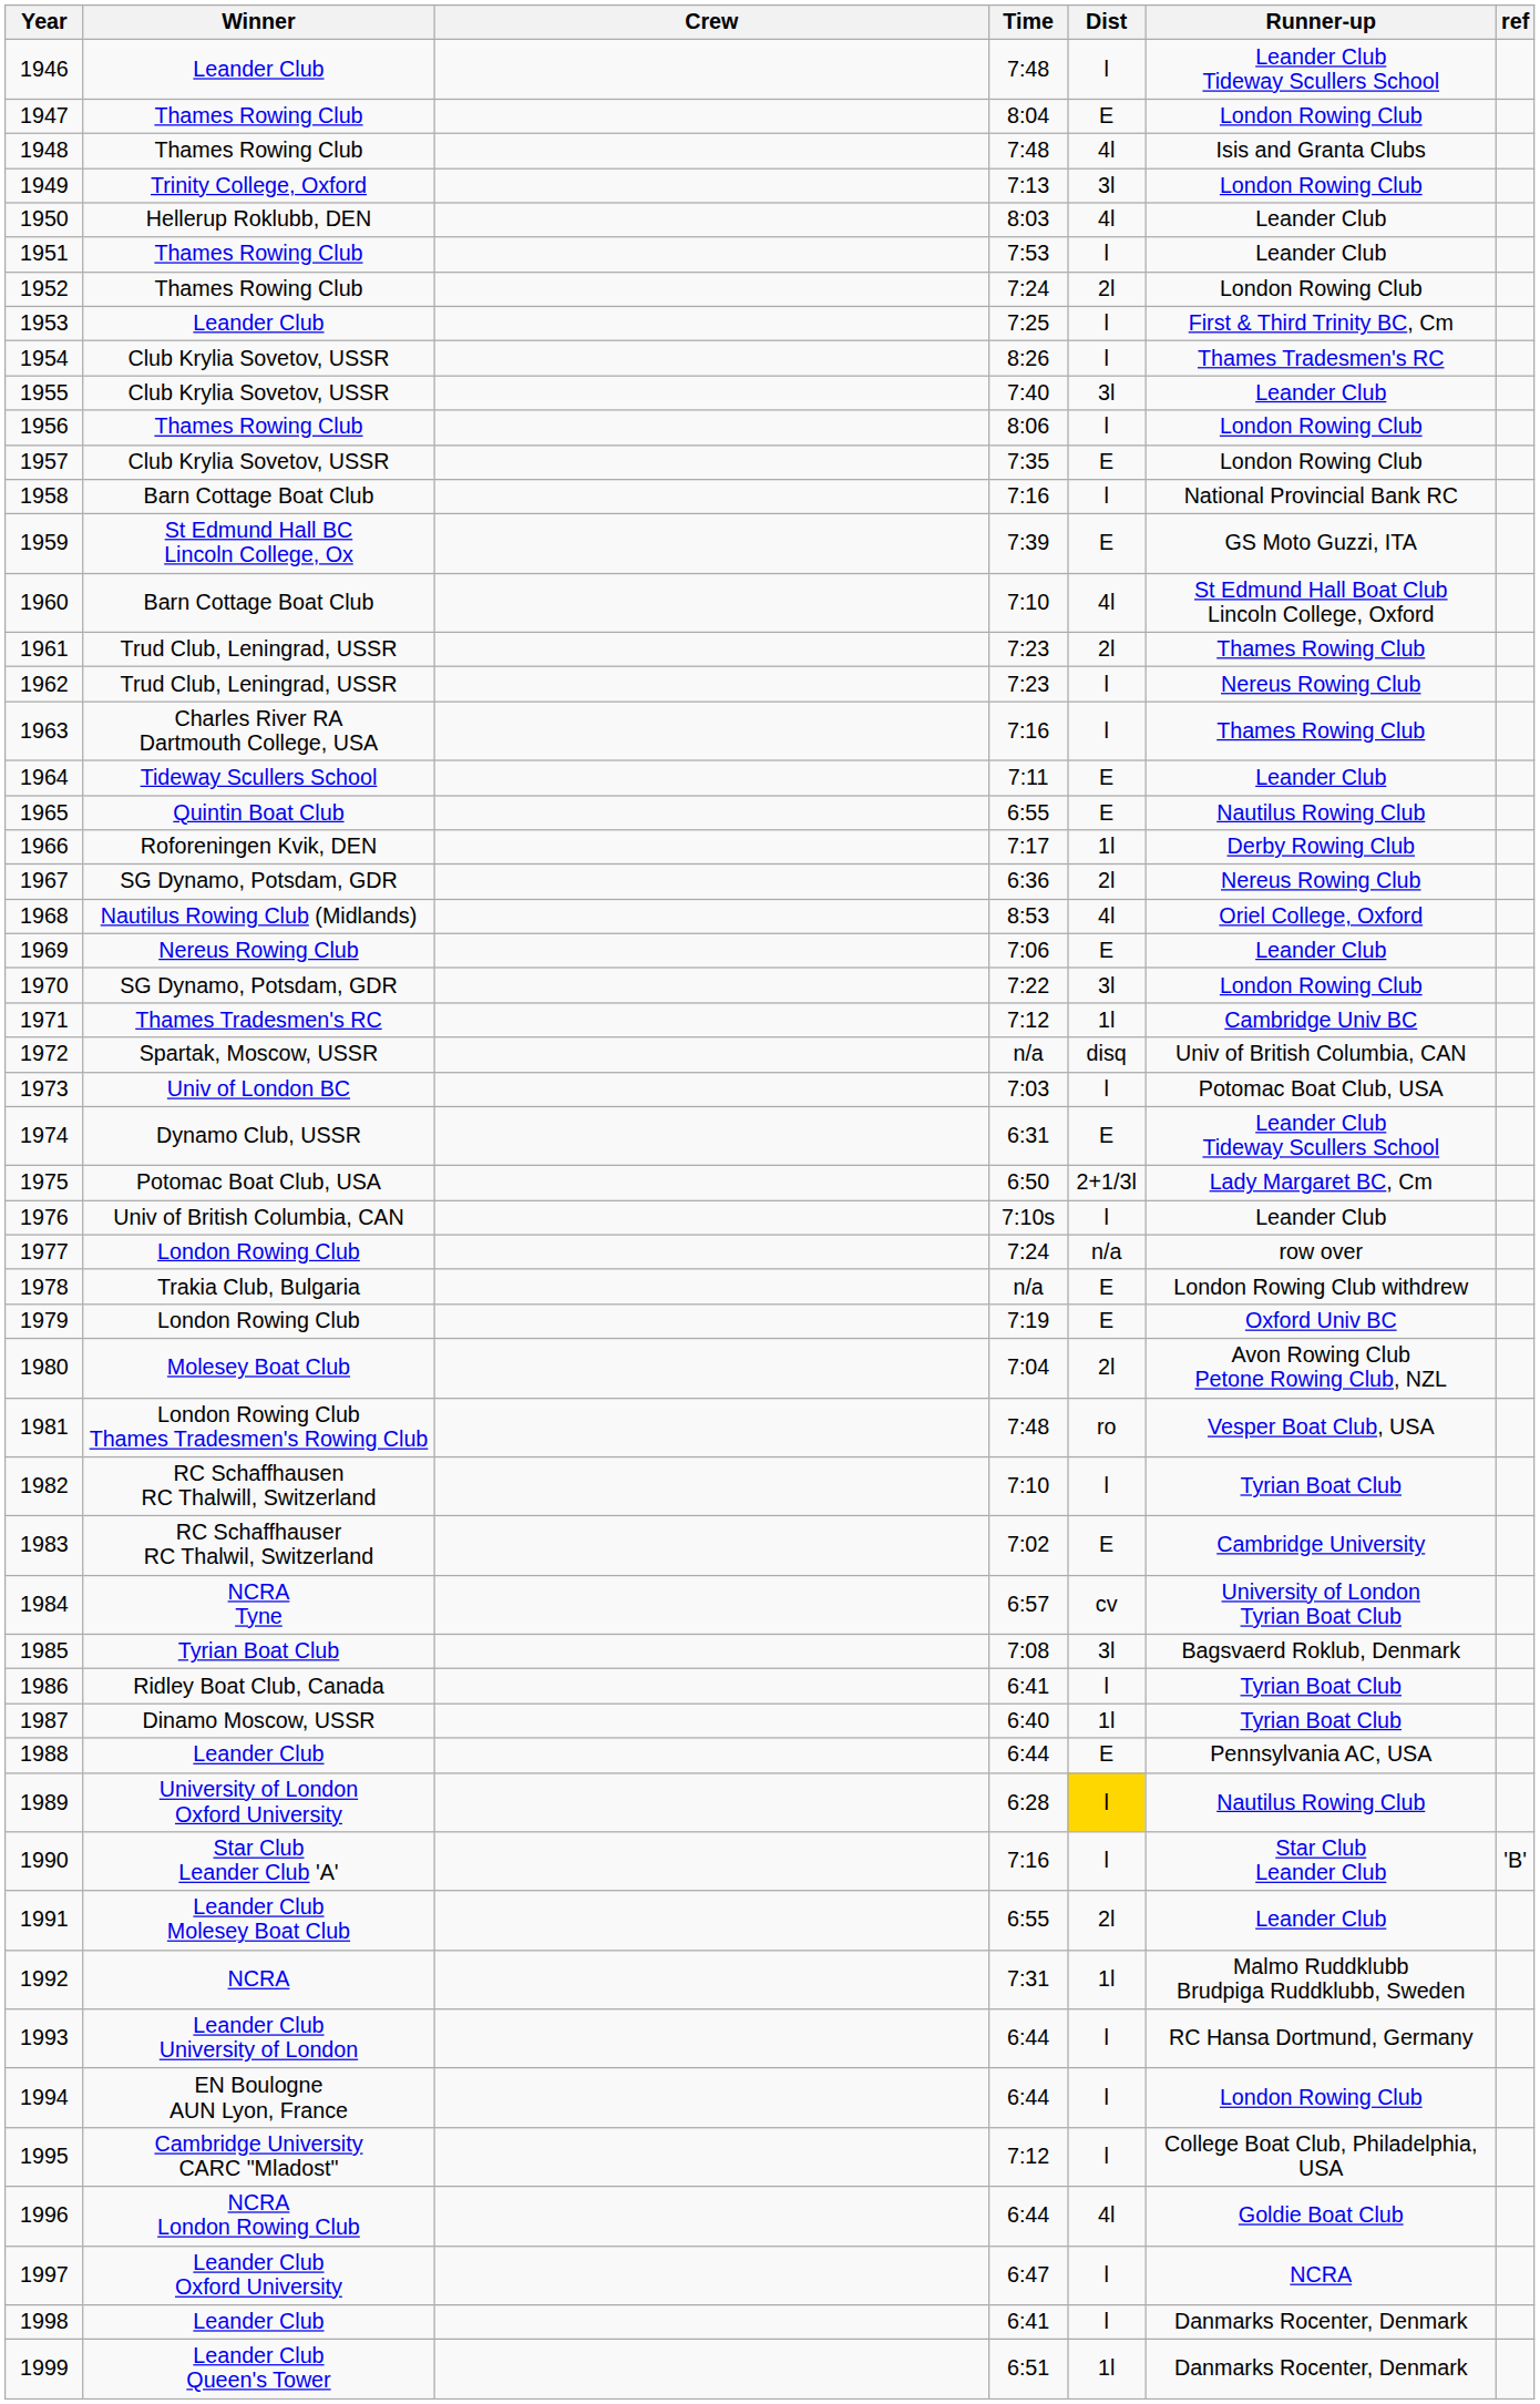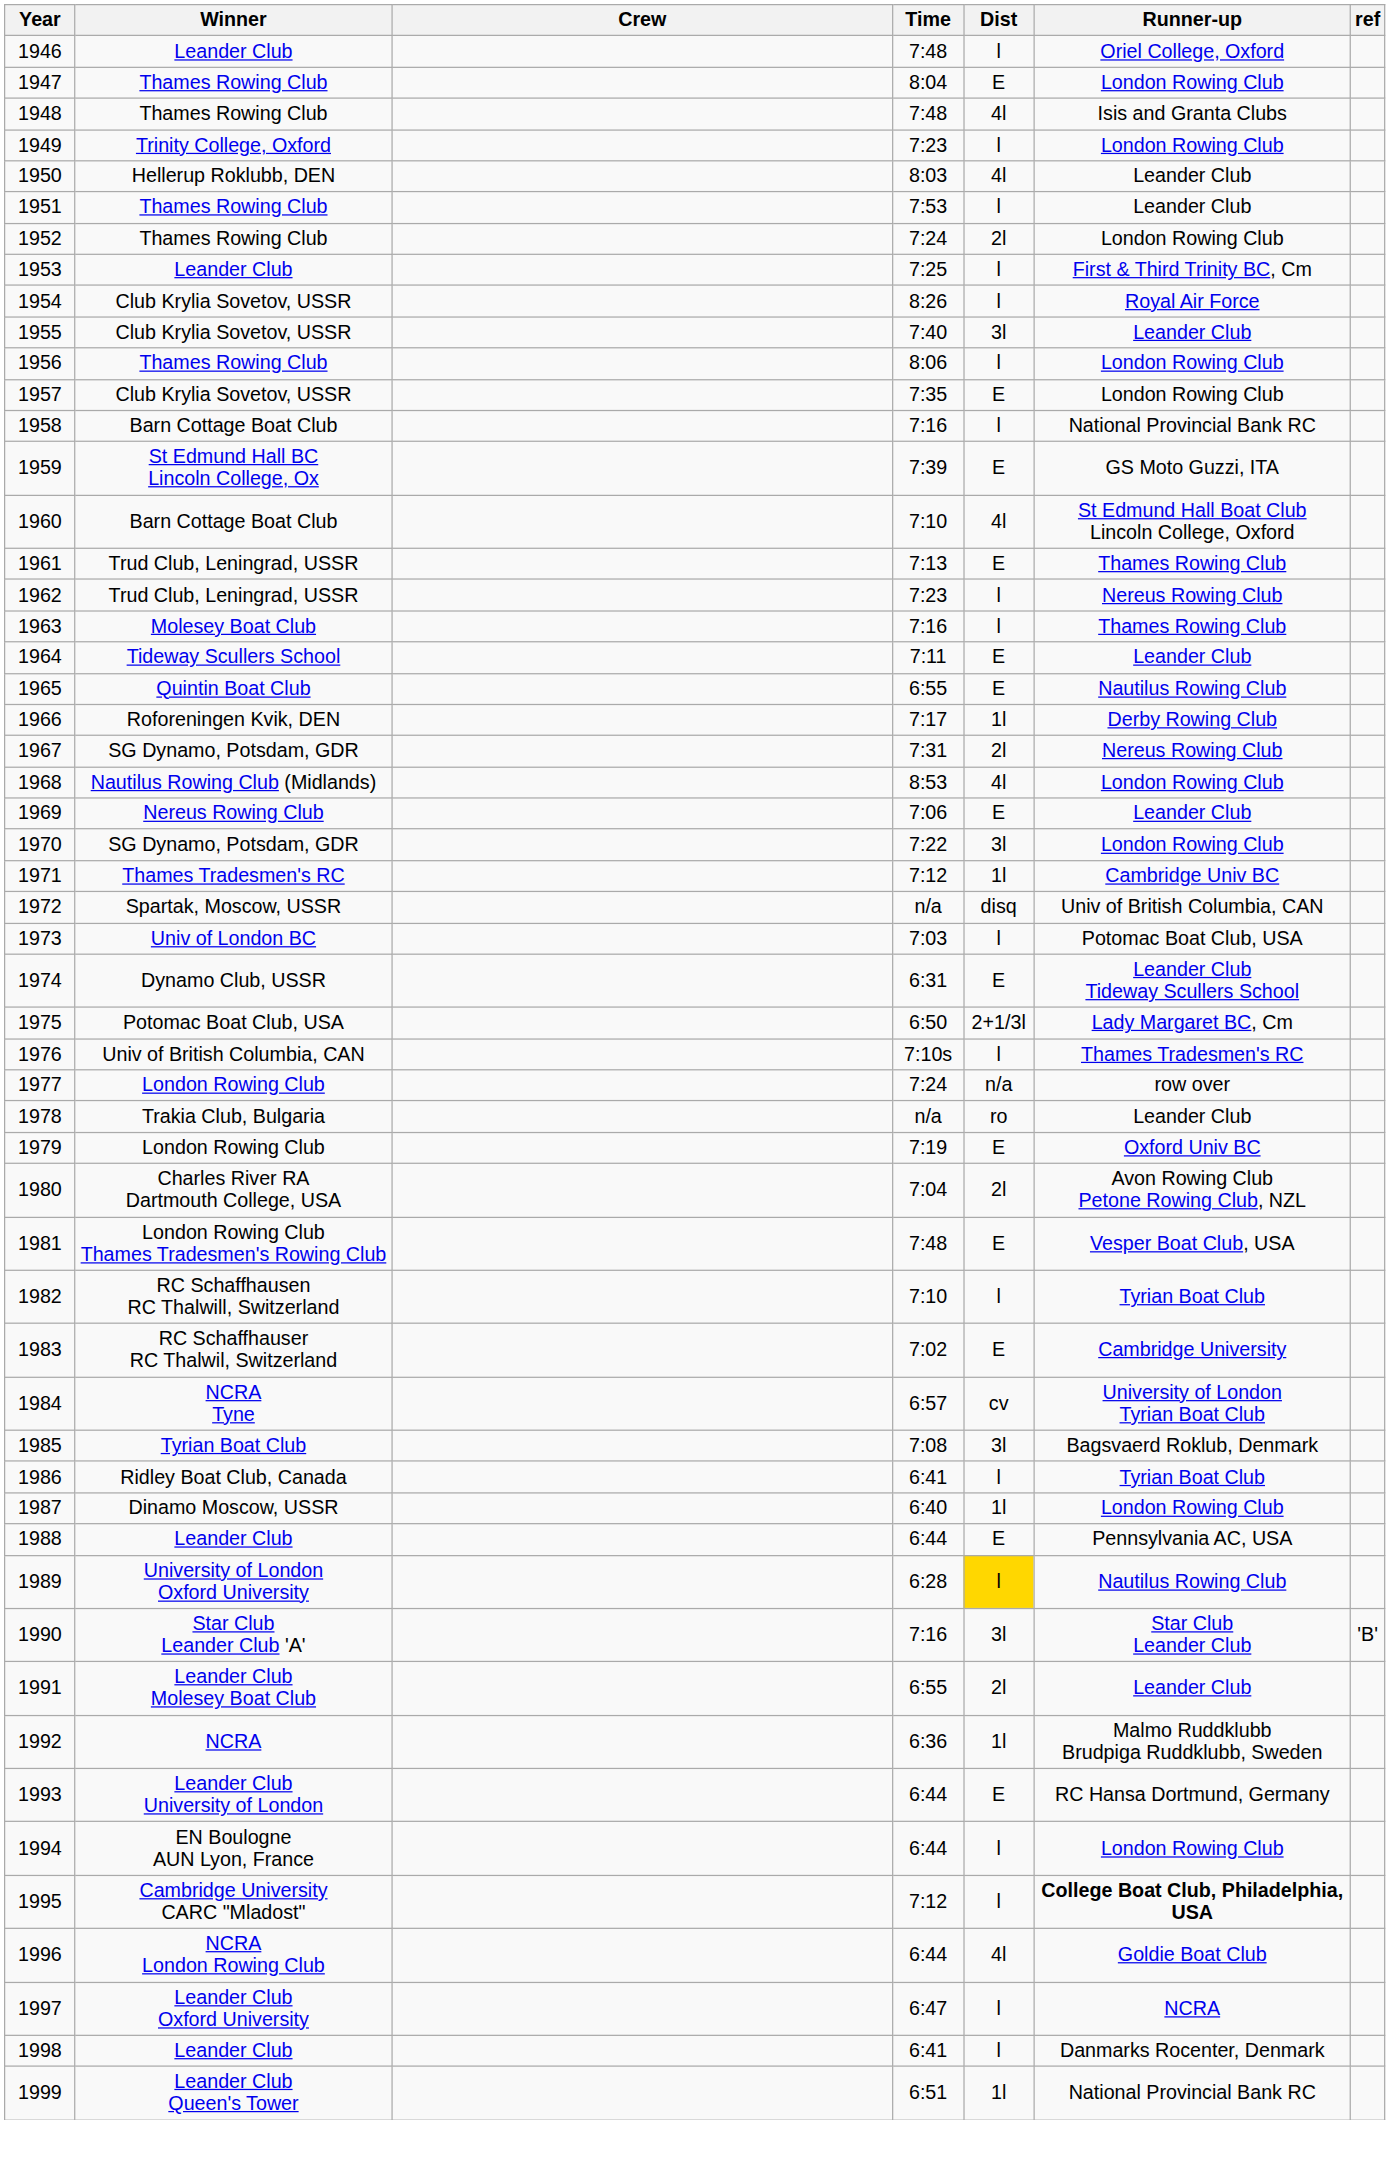 <table class="wikitable" style="text-align:center">
 <tr>
 <th width=50>Year</th>
 <th width=250>Winner</th>
 <th width=400>Crew</th>
 <th width=50>Time</th>
 <th width=50>Dist</th>
 <th width=250>Runner-up</th>
 <th width=20>ref</th>
 </tr>
 <tr>
 <td>1946</td>
 <td><a href='#'>Leander Club</a></td>
 <td></td>
 <td>7:48</td>
 <td>l</td>
-<td><a href='#'>Leander Club</a> <br> <a href='#'>Tideway Scullers School</a></td>
+<td><a href='#'>Oriel College, Oxford</a></td>
 <td></td>
 </tr>
 <tr>
 <td>1947</td>
 <td><a href='#'>Thames Rowing Club</a></td>
 <td></td>
 <td>8:04</td>
 <td>E</td>
 <td><a href='#'>London Rowing Club</a></td>
 <td></td>
 </tr>
 <tr>
 <td>1948</td>
 <td>Thames Rowing Club</td>
 <td></td>
 <td>7:48</td>
 <td>4l</td>
 <td>Isis and Granta Clubs</td>
 <td></td>
 </tr>
 <tr>
 <td>1949</td>
 <td><a href='#'>Trinity College, Oxford</a></td>
 <td></td>
-<td>7:13</td>
-<td>3l</td>
+<td>7:23</td>
+<td>l</td>
 <td><a href='#'>London Rowing Club</a></td>
 <td></td>
 </tr>
 <tr>
 <td>1950</td>
 <td>Hellerup Roklubb, DEN</td>
 <td></td>
 <td>8:03</td>
 <td>4l</td>
 <td>Leander Club</td>
 <td></td>
 </tr>
 <tr>
 <td>1951</td>
 <td><a href='#'>Thames Rowing Club</a></td>
 <td></td>
 <td>7:53</td>
 <td>l</td>
 <td>Leander Club</td>
 <td></td>
 </tr>
 <tr>
 <td>1952</td>
 <td>Thames Rowing Club</td>
 <td></td>
 <td>7:24</td>
 <td>2l</td>
 <td>London Rowing Club</td>
 <td></td>
 </tr>
 <tr>
 <td>1953</td>
 <td><a href='#'>Leander Club</a></td>
 <td></td>
 <td>7:25</td>
 <td>l</td>
 <td><a href='#'>First & Third Trinity BC</a>, Cm</td>
 <td></td>
 </tr>
 <tr>
 <td>1954</td>
 <td>Club Krylia Sovetov, USSR</td>
 <td></td>
 <td>8:26</td>
 <td>l</td>
-<td><a href='#'>Thames Tradesmen's RC</a></td>
+<td><a href='#'>Royal Air Force</a></td>
 <td></td>
 </tr>
 <tr>
 <td>1955</td>
 <td>Club Krylia Sovetov, USSR</td>
 <td></td>
 <td>7:40</td>
 <td>3l</td>
 <td><a href='#'>Leander Club</a></td>
 <td></td>
 </tr>
 <tr>
 <td>1956</td>
 <td><a href='#'>Thames Rowing Club</a></td>
 <td></td>
 <td>8:06</td>
 <td>l</td>
 <td><a href='#'>London Rowing Club</a></td>
 <td></td>
 </tr>
 <tr>
 <td>1957</td>
 <td>Club Krylia Sovetov, USSR</td>
 <td></td>
 <td>7:35</td>
 <td>E</td>
 <td>London Rowing Club</td>
 <td></td>
 </tr>
 <tr>
 <td>1958</td>
 <td>Barn Cottage Boat Club</td>
 <td></td>
 <td>7:16</td>
 <td>l</td>
 <td>National Provincial Bank RC</td>
 <td></td>
 </tr>
 <tr>
 <td>1959</td>
 <td><a href='#'>St Edmund Hall BC</a> <br> <a href='#'>Lincoln College, Ox</a></td>
 <td></td>
 <td>7:39</td>
 <td>E</td>
 <td>GS Moto Guzzi, ITA</td>
 <td></td>
 </tr>
 <tr>
 <td>1960</td>
 <td>Barn Cottage Boat Club</td>
 <td></td>
 <td>7:10</td>
 <td>4l</td>
 <td><a href='#'>St Edmund Hall Boat Club</a> <br> Lincoln College, Oxford</td>
 <td></td>
 </tr>
 <tr>
 <td>1961</td>
 <td>Trud Club, Leningrad, USSR</td>
 <td></td>
-<td>7:23</td>
-<td>2l</td>
+<td>7:13</td>
+<td>E</td>
 <td><a href='#'>Thames Rowing Club</a></td>
 <td></td>
 </tr>
 <tr>
 <td>1962</td>
 <td>Trud Club, Leningrad, USSR</td>
 <td></td>
 <td>7:23</td>
 <td>l</td>
 <td><a href='#'>Nereus Rowing Club</a></td>
 <td></td>
 </tr>
 <tr>
 <td>1963</td>
-<td>Charles River RA <br> Dartmouth College, USA</td>
+<td><a href='#'>Molesey Boat Club</a></td>
 <td></td>
 <td>7:16</td>
 <td>l</td>
 <td><a href='#'>Thames Rowing Club</a></td>
 <td></td>
 </tr>
 <tr>
 <td>1964</td>
 <td><a href='#'>Tideway Scullers School</a></td>
 <td></td>
 <td>7:11</td>
 <td>E</td>
 <td><a href='#'>Leander Club</a></td>
 <td></td>
 </tr>
 <tr>
 <td>1965</td>
 <td><a href='#'>Quintin Boat Club</a></td>
 <td></td>
 <td>6:55</td>
 <td>E</td>
 <td><a href='#'>Nautilus Rowing Club</a></td>
 <td></td>
 </tr>
 <tr>
 <td>1966</td>
 <td>Roforeningen Kvik, DEN</td>
 <td></td>
 <td>7:17</td>
 <td>1l</td>
 <td><a href='#'>Derby Rowing Club</a></td>
 <td></td>
 </tr>
 <tr>
 <td>1967</td>
 <td>SG Dynamo, Potsdam, GDR</td>
 <td></td>
-<td>6:36</td>
+<td>7:31</td>
 <td>2l</td>
 <td><a href='#'>Nereus Rowing Club</a></td>
 <td></td>
 </tr>
 <tr>
 <td>1968</td>
 <td><a href='#'>Nautilus Rowing Club</a> (Midlands)</td>
 <td></td>
 <td>8:53</td>
 <td>4l</td>
-<td><a href='#'>Oriel College, Oxford</a></td>
+<td><a href='#'>London Rowing Club</a></td>
 <td></td>
 </tr>
 <tr>
 <td>1969</td>
 <td><a href='#'>Nereus Rowing Club</a></td>
 <td></td>
 <td>7:06</td>
 <td>E</td>
 <td><a href='#'>Leander Club</a></td>
 <td></td>
 </tr>
 <tr>
 <td>1970</td>
 <td>SG Dynamo, Potsdam, GDR</td>
 <td></td>
 <td>7:22</td>
 <td>3l</td>
 <td><a href='#'>London Rowing Club</a></td>
 <td></td>
 </tr>
 <tr>
 <td>1971</td>
 <td><a href='#'>Thames Tradesmen's RC</a></td>
 <td></td>
 <td>7:12</td>
 <td>1l</td>
 <td><a href='#'>Cambridge Univ BC</a></td>
 <td></td>
 </tr>
 <tr>
 <td>1972</td>
 <td>Spartak, Moscow, USSR</td>
 <td></td>
 <td>n/a</td>
 <td>disq</td>
 <td>Univ of British Columbia, CAN</td>
 <td></td>
 </tr>
 <tr>
 <td>1973</td>
 <td><a href='#'>Univ of London BC</a></td>
 <td></td>
 <td>7:03</td>
 <td>l</td>
 <td>Potomac Boat Club, USA</td>
 <td></td>
 </tr>
 <tr>
 <td>1974</td>
 <td>Dynamo Club, USSR</td>
 <td></td>
 <td>6:31</td>
 <td>E</td>
 <td><a href='#'>Leander Club</a> <br> <a href='#'>Tideway Scullers School</a></td>
 <td></td>
 </tr>
 <tr>
 <td>1975</td>
 <td>Potomac Boat Club, USA</td>
 <td></td>
 <td>6:50</td>
 <td>2+1/3l</td>
 <td><a href='#'>Lady Margaret BC</a>, Cm</td>
 <td></td>
 </tr>
 <tr>
 <td>1976</td>
 <td>Univ of British Columbia, CAN</td>
 <td></td>
 <td>7:10s</td>
 <td>l</td>
-<td>Leander Club</td>
+<td><a href='#'>Thames Tradesmen's RC</a></td>
 <td></td>
 </tr>
 <tr>
 <td>1977</td>
 <td><a href='#'>London Rowing Club</a></td>
 <td></td>
 <td>7:24</td>
 <td>n/a</td>
 <td>row over</td>
 <td></td>
 </tr>
 <tr>
 <td>1978</td>
 <td>Trakia Club, Bulgaria</td>
 <td></td>
 <td>n/a</td>
-<td>E</td>
-<td>London Rowing Club  withdrew</td>
+<td>ro</td>
+<td>Leander Club</td>
 <td></td>
 </tr>
 <tr>
 <td>1979</td>
 <td>London Rowing Club</td>
 <td></td>
 <td>7:19</td>
 <td>E</td>
 <td><a href='#'>Oxford Univ BC</a></td>
 <td></td>
 </tr>
 <tr>
 <td>1980</td>
-<td><a href='#'>Molesey Boat Club</a></td>
+<td>Charles River RA <br> Dartmouth College, USA</td>
 <td></td>
 <td>7:04</td>
 <td>2l</td>
 <td>Avon Rowing Club <br> <a href='#'>Petone Rowing Club</a>, NZL</td>
 <td></td>
 </tr>
 <tr>
 <td>1981</td>
 <td>London Rowing Club <br> <a href='#'>Thames Tradesmen's Rowing Club</a></td>
 <td></td>
 <td>7:48</td>
-<td>ro</td>
+<td>E</td>
 <td><a href='#'>Vesper Boat Club</a>, USA</td>
 <td></td>
 </tr>
 <tr>
 <td>1982</td>
 <td>RC Schaffhausen <br> RC Thalwill, Switzerland</td>
 <td></td>
 <td>7:10</td>
 <td>l</td>
 <td><a href='#'>Tyrian Boat Club</a></td>
 <td></td>
 </tr>
 <tr>
 <td>1983</td>
 <td>RC Schaffhauser <br> RC Thalwil, Switzerland</td>
 <td></td>
 <td>7:02</td>
 <td>E</td>
 <td><a href='#'>Cambridge University</a></td>
 <td></td>
 </tr>
 <tr>
 <td>1984</td>
 <td><a href='#'>NCRA</a> <br> <a href='#'>Tyne</a></td>
 <td></td>
 <td>6:57</td>
 <td>cv</td>
 <td><a href='#'>University of London</a> <br> <a href='#'>Tyrian Boat Club</a></td>
 <td></td>
 </tr>
 <tr>
 <td>1985</td>
 <td><a href='#'>Tyrian Boat Club</a></td>
 <td></td>
 <td>7:08</td>
 <td>3l</td>
 <td>Bagsvaerd Roklub, Denmark</td>
 <td></td>
 </tr>
 <tr>
 <td>1986</td>
 <td>Ridley Boat Club, Canada</td>
 <td></td>
 <td>6:41</td>
 <td>l</td>
 <td><a href='#'>Tyrian Boat Club</a></td>
 <td></td>
 </tr>
 <tr>
 <td>1987</td>
 <td>Dinamo Moscow, USSR</td>
 <td></td>
 <td>6:40</td>
 <td>1l</td>
-<td><a href='#'>Tyrian Boat Club</a></td>
+<td><a href='#'>London Rowing Club</a></td>
 <td></td>
 </tr>
 <tr>
 <td>1988</td>
 <td><a href='#'>Leander Club</a></td>
 <td></td>
 <td>6:44</td>
 <td>E</td>
 <td>Pennsylvania AC, USA</td>
 <td></td>
 </tr>
 <tr>
 <td>1989</td>
 <td><a href='#'>University of London</a><br> <a href='#'>Oxford University</a></td>
 <td></td>
 <td>6:28</td>
 <td style="background: gold;">l</td>
 <td><a href='#'>Nautilus Rowing Club</a></td>
 <td></td>
 </tr>
 <tr>
 <td>1990</td>
 <td><a href='#'>Star Club</a> <br> <a href='#'>Leander Club</a>  'A'</td>
 <td></td>
 <td>7:16</td>
-<td>l</td>
+<td>3l</td>
 <td><a href='#'>Star Club</a> <br> <a href='#'>Leander Club</a></td>
 <td>'B'</td>
 </tr>
 <tr>
 <td>1991</td>
 <td><a href='#'>Leander Club</a>  <br> <a href='#'>Molesey Boat Club</a></td>
 <td></td>
 <td>6:55</td>
 <td>2l</td>
 <td><a href='#'>Leander Club</a></td>
 <td></td>
 </tr>
 <tr>
 <td>1992</td>
 <td><a href='#'>NCRA</a></td>
 <td></td>
-<td>7:31</td>
+<td>6:36</td>
 <td>1l</td>
 <td>Malmo Ruddklubb<br> Brudpiga Ruddklubb, Sweden</td>
 <td></td>
 </tr>
 <tr>
 <td>1993</td>
 <td><a href='#'>Leander Club</a> <br> <a href='#'>University of London</a></td>
 <td></td>
 <td>6:44</td>
-<td>l</td>
+<td>E</td>
 <td>RC Hansa Dortmund, Germany</td>
 <td></td>
 </tr>
 <tr>
 <td>1994</td>
 <td>EN Boulogne <br> AUN Lyon, France</td>
 <td></td>
 <td>6:44</td>
 <td>l</td>
 <td><a href='#'>London Rowing Club</a></td>
 <td></td>
 </tr>
 <tr>
 <td>1995</td>
 <td><a href='#'>Cambridge University</a> <br> CARC "Mladost"</td>
 <td></td>
 <td>7:12</td>
 <td>l</td>
-<td>College Boat Club, Philadelphia, USA</td>
+<td><strong>College Boat Club, Philadelphia, USA</strong></td>
 <td></td>
 </tr>
 <tr>
 <td>1996</td>
 <td><a href='#'>NCRA</a><br> <a href='#'>London Rowing Club</a></td>
 <td></td>
 <td>6:44</td>
 <td>4l</td>
 <td><a href='#'>Goldie Boat Club</a></td>
 <td></td>
 </tr>
 <tr>
 <td>1997</td>
 <td><a href='#'>Leander Club</a>   <br> <a href='#'>Oxford University</a></td>
 <td></td>
 <td>6:47</td>
 <td>l</td>
 <td><a href='#'>NCRA</a></td>
 <td></td>
 </tr>
 <tr>
 <td>1998</td>
 <td><a href='#'>Leander Club</a></td>
 <td></td>
 <td>6:41</td>
 <td>l</td>
 <td>Danmarks Rocenter, Denmark</td>
 <td></td>
 </tr>
 <tr>
 <td>1999</td>
 <td><a href='#'>Leander Club</a>    <br> <a href='#'>Queen's Tower</a></td>
 <td></td>
 <td>6:51</td>
 <td>1l</td>
-<td>Danmarks Rocenter, Denmark</td>
+<td>National Provincial Bank RC</td>
 <td></td>
 </tr>
 </table>
